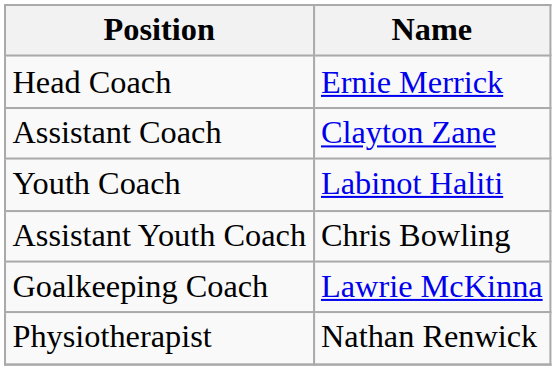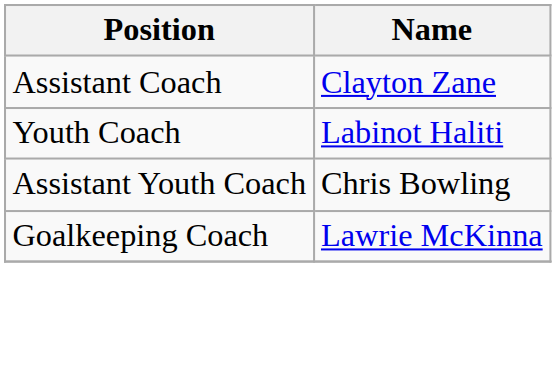 <table class="wikitable">
 <tr>
 <th>Position</th>
 <th>Name</th>
-</tr>
-<tr>
-<td>Head Coach</td>
-<td> <a href='#'>Ernie Merrick</a></td>
 </tr>
 <tr>
 <td>Assistant Coach</td>
 <td> <a href='#'>Clayton Zane</a></td>
 </tr>
 <tr>
 <td>Youth Coach</td>
 <td> <a href='#'>Labinot Haliti</a></td>
 </tr>
 <tr>
 <td>Assistant Youth Coach</td>
 <td> Chris Bowling</td>
 </tr>
 <tr>
 <td>Goalkeeping Coach</td>
 <td> <a href='#'>Lawrie McKinna</a></td>
 </tr>
 <tr>
-<td>Physiotherapist</td>
-<td> Nathan Renwick</td>
-</tr>
-<tr>
 </tr>
 </table>
